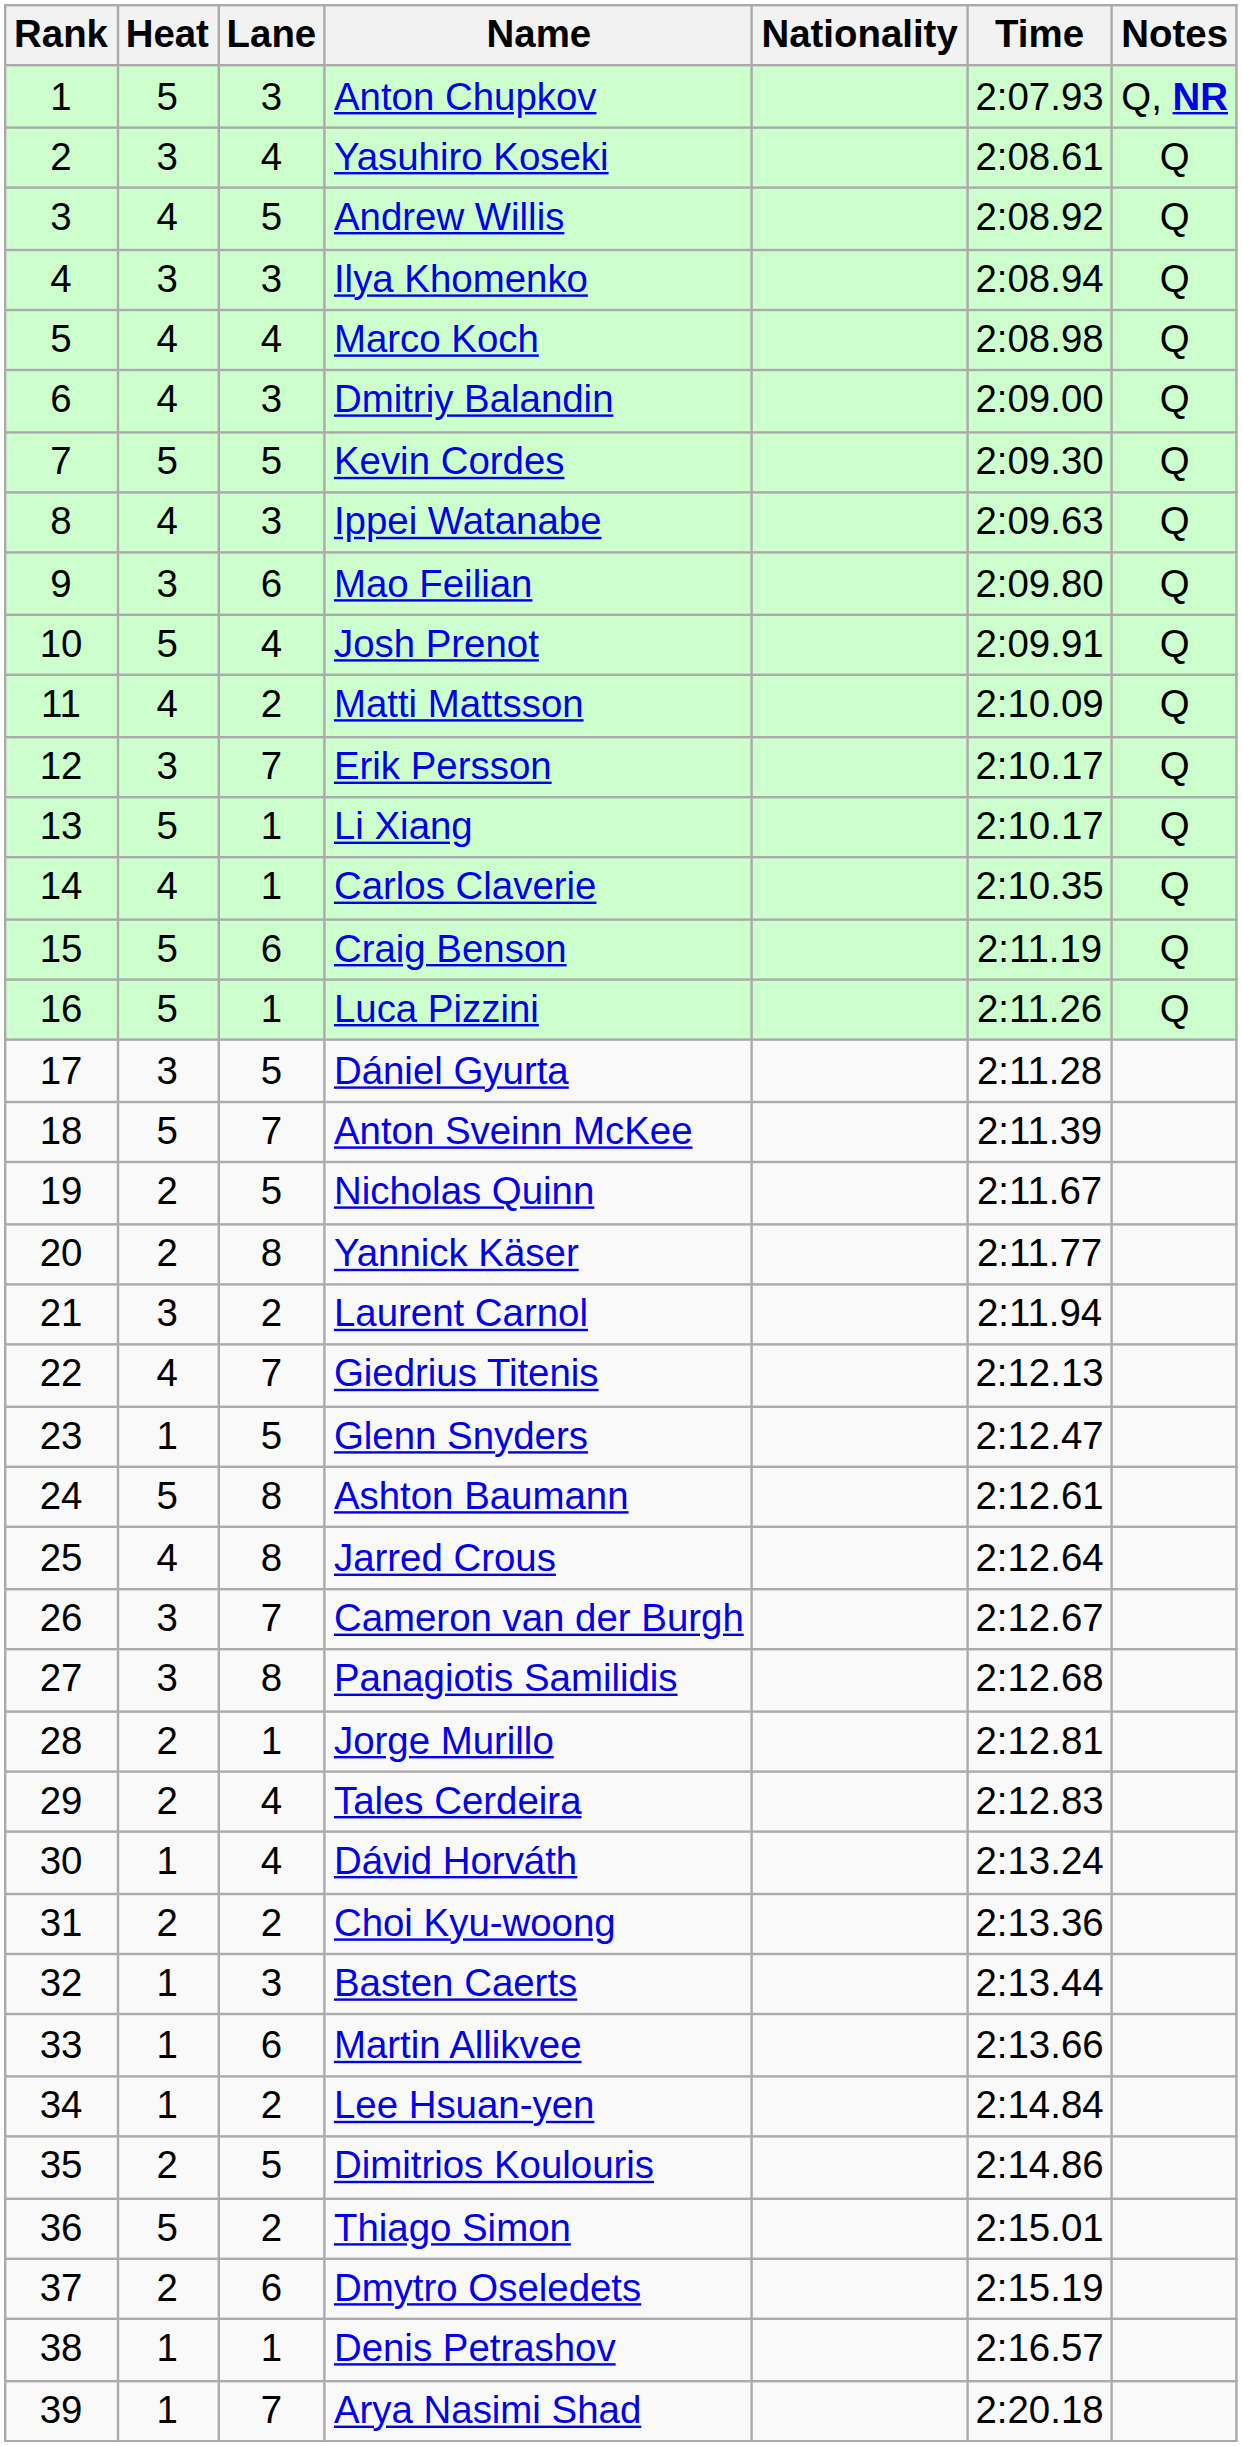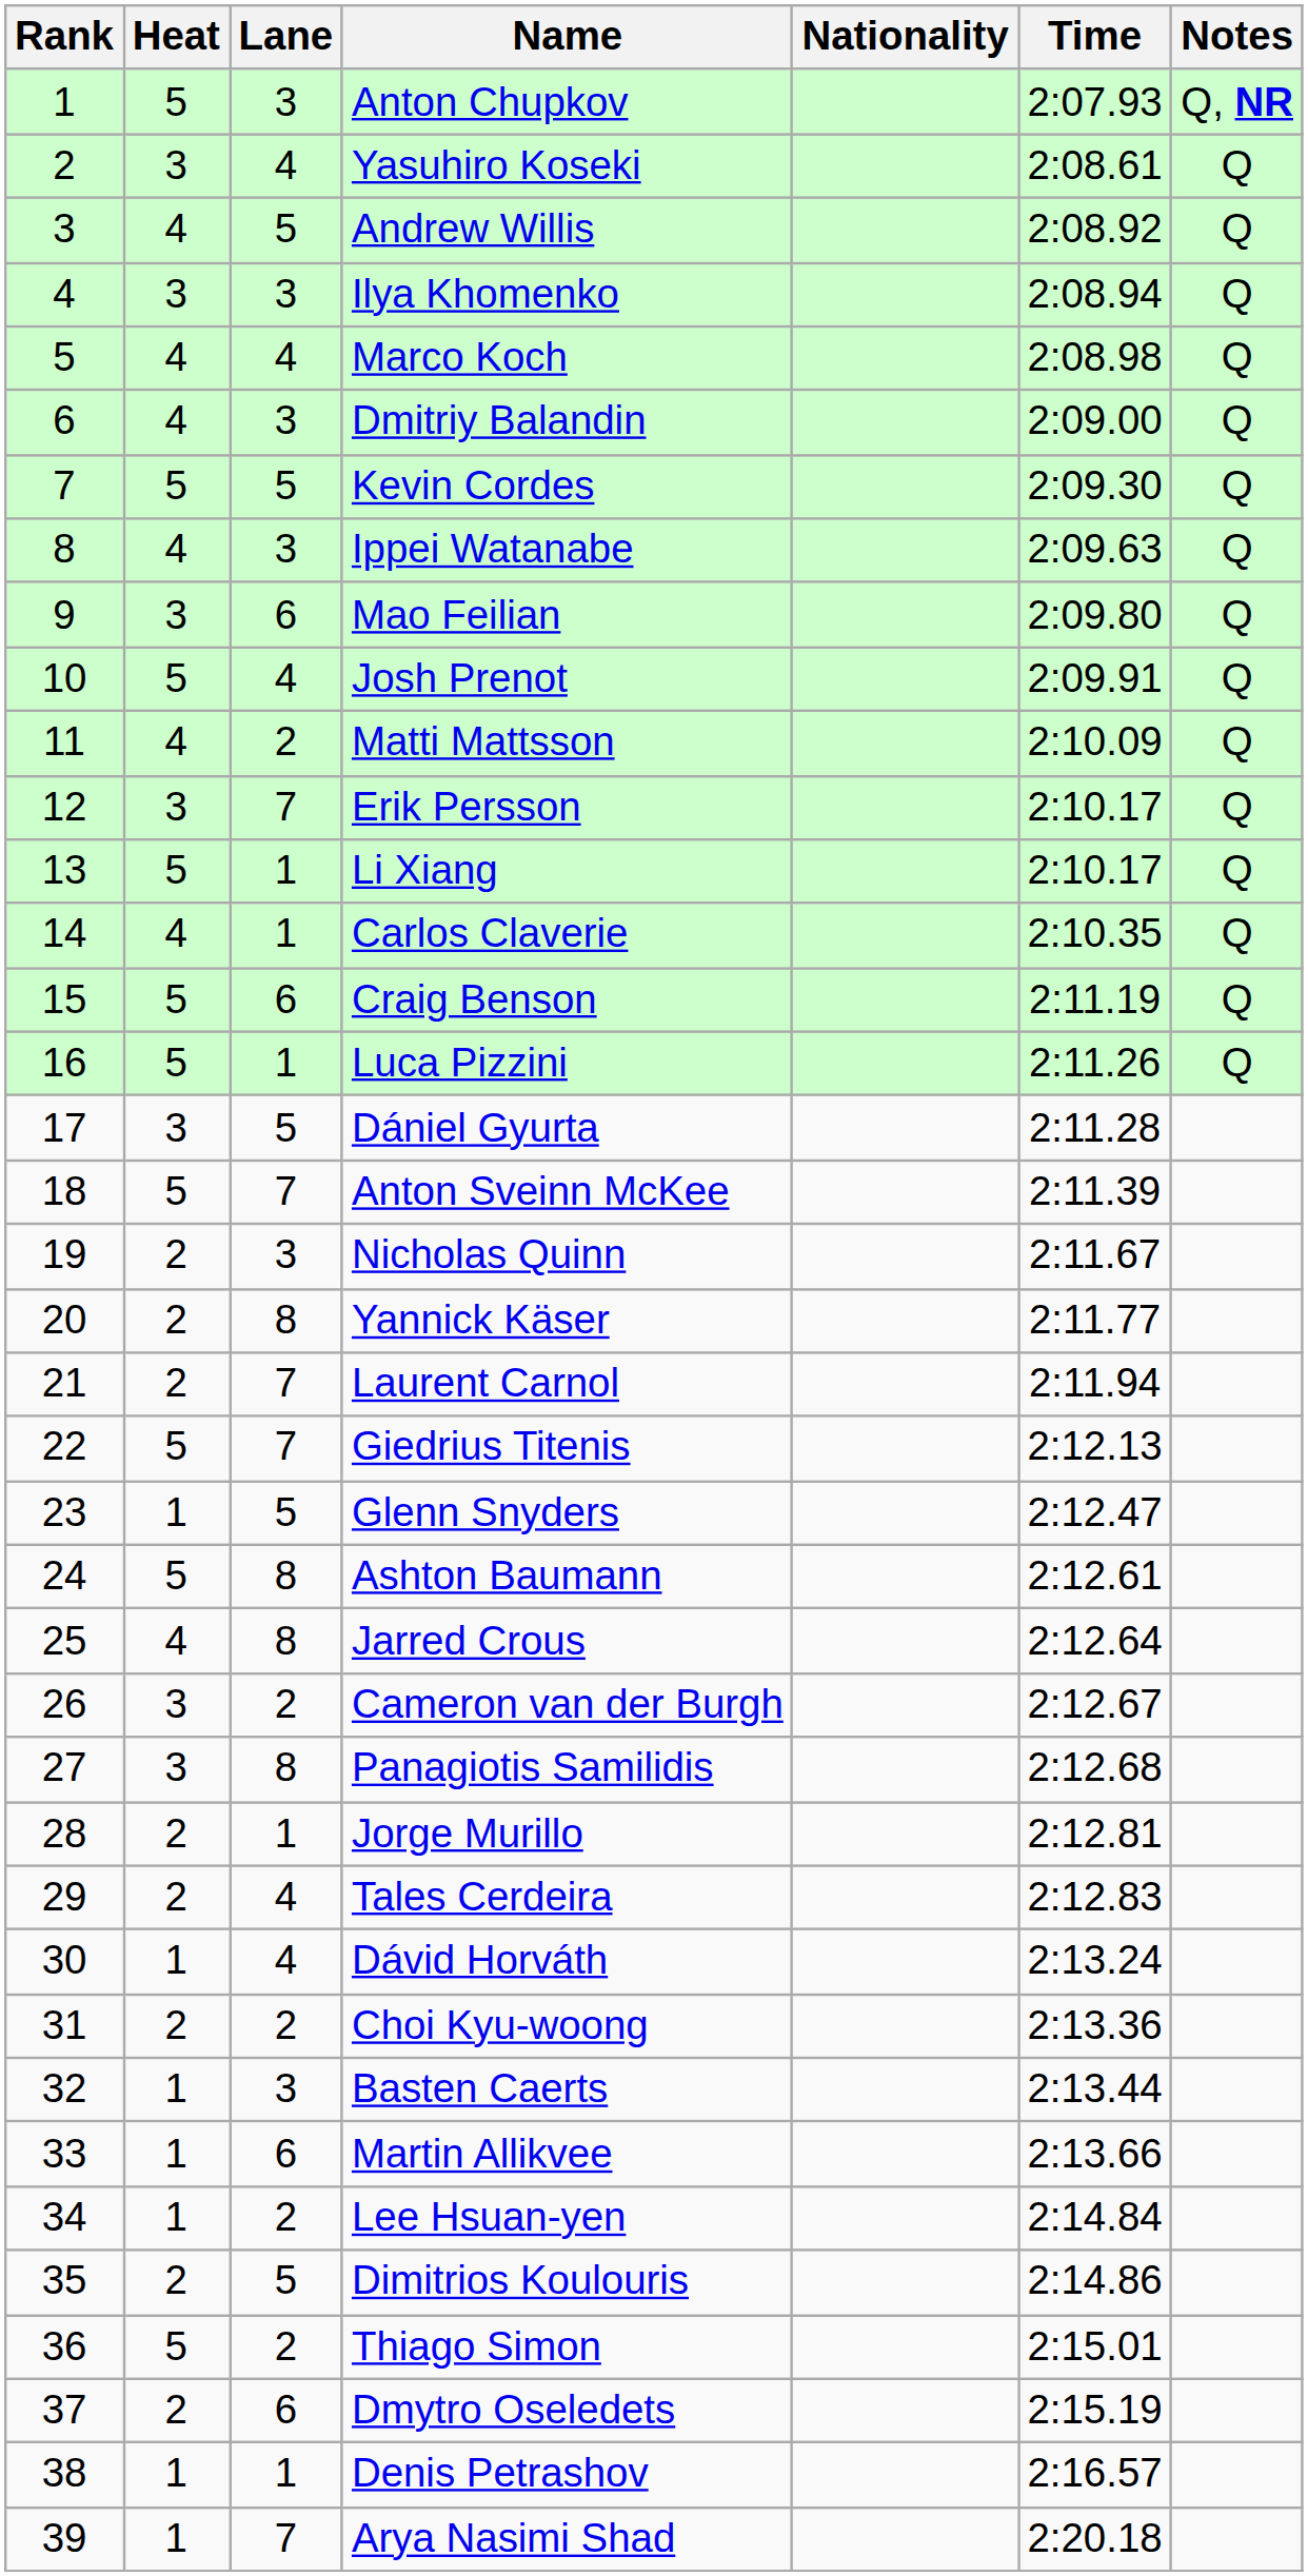 <table class="wikitable sortable" style="text-align:center">
 <tr>
 <th>Rank</th>
 <th>Heat</th>
 <th>Lane</th>
 <th>Name</th>
 <th>Nationality</th>
 <th>Time</th>
 <th>Notes</th>
 </tr>
 <tr bgcolor=ccffcc>
 <td>1</td>
 <td>5</td>
 <td>3</td>
 <td align=left><a href='#'>Anton Chupkov</a></td>
 <td align=left></td>
 <td>2:07.93</td>
 <td>Q, <strong><a href='#'>NR</a></strong></td>
 </tr>
 <tr bgcolor=ccffcc>
 <td>2</td>
 <td>3</td>
 <td>4</td>
 <td align=left><a href='#'>Yasuhiro Koseki</a></td>
 <td align=left></td>
 <td>2:08.61</td>
 <td>Q</td>
 </tr>
 <tr bgcolor=ccffcc>
 <td>3</td>
 <td>4</td>
 <td>5</td>
 <td align=left><a href='#'>Andrew Willis</a></td>
 <td align=left></td>
 <td>2:08.92</td>
 <td>Q</td>
 </tr>
 <tr bgcolor=ccffcc>
 <td>4</td>
 <td>3</td>
 <td>3</td>
 <td align=left><a href='#'>Ilya Khomenko</a></td>
 <td align=left></td>
 <td>2:08.94</td>
 <td>Q</td>
 </tr>
 <tr bgcolor=ccffcc>
 <td>5</td>
 <td>4</td>
 <td>4</td>
 <td align=left><a href='#'>Marco Koch</a></td>
 <td align=left></td>
 <td>2:08.98</td>
 <td>Q</td>
 </tr>
 <tr bgcolor=ccffcc>
 <td>6</td>
 <td>4</td>
 <td>3</td>
 <td align=left><a href='#'>Dmitriy Balandin</a></td>
 <td align=left></td>
 <td>2:09.00</td>
 <td>Q</td>
 </tr>
 <tr bgcolor=ccffcc>
 <td>7</td>
 <td>5</td>
 <td>5</td>
 <td align=left><a href='#'>Kevin Cordes</a></td>
 <td align=left></td>
 <td>2:09.30</td>
 <td>Q</td>
 </tr>
 <tr bgcolor=ccffcc>
 <td>8</td>
 <td>4</td>
 <td>3</td>
 <td align=left><a href='#'>Ippei Watanabe</a></td>
 <td align=left></td>
 <td>2:09.63</td>
 <td>Q</td>
 </tr>
 <tr bgcolor=ccffcc>
 <td>9</td>
 <td>3</td>
 <td>6</td>
 <td align=left><a href='#'>Mao Feilian</a></td>
 <td align=left></td>
 <td>2:09.80</td>
 <td>Q</td>
 </tr>
 <tr bgcolor=ccffcc>
 <td>10</td>
 <td>5</td>
 <td>4</td>
 <td align=left><a href='#'>Josh Prenot</a></td>
 <td align=left></td>
 <td>2:09.91</td>
 <td>Q</td>
 </tr>
 <tr bgcolor=ccffcc>
 <td>11</td>
 <td>4</td>
 <td>2</td>
 <td align=left><a href='#'>Matti Mattsson</a></td>
 <td align=left></td>
 <td>2:10.09</td>
 <td>Q</td>
 </tr>
 <tr bgcolor=ccffcc>
 <td>12</td>
 <td>3</td>
 <td>7</td>
 <td align=left><a href='#'>Erik Persson</a></td>
 <td align=left></td>
 <td>2:10.17</td>
 <td>Q</td>
 </tr>
 <tr bgcolor=ccffcc>
 <td>13</td>
 <td>5</td>
 <td>1</td>
 <td align=left><a href='#'>Li Xiang</a></td>
 <td align=left></td>
 <td>2:10.17</td>
 <td>Q</td>
 </tr>
 <tr bgcolor=ccffcc>
 <td>14</td>
 <td>4</td>
 <td>1</td>
 <td align=left><a href='#'>Carlos Claverie</a></td>
 <td align=left></td>
 <td>2:10.35</td>
 <td>Q</td>
 </tr>
 <tr bgcolor=ccffcc>
 <td>15</td>
 <td>5</td>
 <td>6</td>
 <td align=left><a href='#'>Craig Benson</a></td>
 <td align=left></td>
 <td>2:11.19</td>
 <td>Q</td>
 </tr>
 <tr bgcolor=ccffcc>
 <td>16</td>
 <td>5</td>
 <td>1</td>
 <td align=left><a href='#'>Luca Pizzini</a></td>
 <td align=left></td>
 <td>2:11.26</td>
 <td>Q</td>
 </tr>
 <tr>
 <td>17</td>
 <td>3</td>
 <td>5</td>
 <td align=left><a href='#'>Dániel Gyurta</a></td>
 <td align=left></td>
 <td>2:11.28</td>
 <td></td>
 </tr>
 <tr>
 <td>18</td>
 <td>5</td>
 <td>7</td>
 <td align=left><a href='#'>Anton Sveinn McKee</a></td>
 <td align=left></td>
 <td>2:11.39</td>
 <td></td>
 </tr>
 <tr>
 <td>19</td>
 <td>2</td>
-<td>5</td>
+<td>3</td>
 <td align=left><a href='#'>Nicholas Quinn</a></td>
 <td align=left></td>
 <td>2:11.67</td>
 <td></td>
 </tr>
 <tr>
 <td>20</td>
 <td>2</td>
 <td>8</td>
 <td align=left><a href='#'>Yannick Käser</a></td>
 <td align=left></td>
 <td>2:11.77</td>
 <td></td>
 </tr>
 <tr>
 <td>21</td>
-<td>3</td>
 <td>2</td>
+<td>7</td>
 <td align=left><a href='#'>Laurent Carnol</a></td>
 <td align=left></td>
 <td>2:11.94</td>
 <td></td>
 </tr>
 <tr>
 <td>22</td>
-<td>4</td>
+<td>5</td>
 <td>7</td>
 <td align=left><a href='#'>Giedrius Titenis</a></td>
 <td align=left></td>
 <td>2:12.13</td>
 <td></td>
 </tr>
 <tr>
 <td>23</td>
 <td>1</td>
 <td>5</td>
 <td align=left><a href='#'>Glenn Snyders</a></td>
 <td align=left></td>
 <td>2:12.47</td>
 <td></td>
 </tr>
 <tr>
 <td>24</td>
 <td>5</td>
 <td>8</td>
 <td align=left><a href='#'>Ashton Baumann</a></td>
 <td align=left></td>
 <td>2:12.61</td>
 <td></td>
 </tr>
 <tr>
 <td>25</td>
 <td>4</td>
 <td>8</td>
 <td align=left><a href='#'>Jarred Crous</a></td>
 <td align=left></td>
 <td>2:12.64</td>
 <td></td>
 </tr>
 <tr>
 <td>26</td>
 <td>3</td>
-<td>7</td>
+<td>2</td>
 <td align=left><a href='#'>Cameron van der Burgh</a></td>
 <td align=left></td>
 <td>2:12.67</td>
 <td></td>
 </tr>
 <tr>
 <td>27</td>
 <td>3</td>
 <td>8</td>
 <td align=left><a href='#'>Panagiotis Samilidis</a></td>
 <td align=left></td>
 <td>2:12.68</td>
 <td></td>
 </tr>
 <tr>
 <td>28</td>
 <td>2</td>
 <td>1</td>
 <td align=left><a href='#'>Jorge Murillo</a></td>
 <td align=left></td>
 <td>2:12.81</td>
 <td></td>
 </tr>
 <tr>
 <td>29</td>
 <td>2</td>
 <td>4</td>
 <td align=left><a href='#'>Tales Cerdeira</a></td>
 <td align=left></td>
 <td>2:12.83</td>
 <td></td>
 </tr>
 <tr>
 <td>30</td>
 <td>1</td>
 <td>4</td>
 <td align=left><a href='#'>Dávid Horváth</a></td>
 <td align=left></td>
 <td>2:13.24</td>
 <td></td>
 </tr>
 <tr>
 <td>31</td>
 <td>2</td>
 <td>2</td>
 <td align=left><a href='#'>Choi Kyu-woong</a></td>
 <td align=left></td>
 <td>2:13.36</td>
 <td></td>
 </tr>
 <tr>
 <td>32</td>
 <td>1</td>
 <td>3</td>
 <td align=left><a href='#'>Basten Caerts</a></td>
 <td align=left></td>
 <td>2:13.44</td>
 <td></td>
 </tr>
 <tr>
 <td>33</td>
 <td>1</td>
 <td>6</td>
 <td align=left><a href='#'>Martin Allikvee</a></td>
 <td align=left></td>
 <td>2:13.66</td>
 <td></td>
 </tr>
 <tr>
 <td>34</td>
 <td>1</td>
 <td>2</td>
 <td align=left><a href='#'>Lee Hsuan-yen</a></td>
 <td align=left></td>
 <td>2:14.84</td>
 <td></td>
 </tr>
 <tr>
 <td>35</td>
 <td>2</td>
 <td>5</td>
 <td align=left><a href='#'>Dimitrios Koulouris</a></td>
 <td align=left></td>
 <td>2:14.86</td>
 <td></td>
 </tr>
 <tr>
 <td>36</td>
 <td>5</td>
 <td>2</td>
 <td align=left><a href='#'>Thiago Simon</a></td>
 <td align=left></td>
 <td>2:15.01</td>
 <td></td>
 </tr>
 <tr>
 <td>37</td>
 <td>2</td>
 <td>6</td>
 <td align=left><a href='#'>Dmytro Oseledets</a></td>
 <td align=left></td>
 <td>2:15.19</td>
 <td></td>
 </tr>
 <tr>
 <td>38</td>
 <td>1</td>
 <td>1</td>
 <td align=left><a href='#'>Denis Petrashov</a></td>
 <td align=left></td>
 <td>2:16.57</td>
 <td></td>
 </tr>
 <tr>
 <td>39</td>
 <td>1</td>
 <td>7</td>
 <td align=left><a href='#'>Arya Nasimi Shad</a></td>
 <td align=left></td>
 <td>2:20.18</td>
 <td></td>
 </tr>
 </table>
